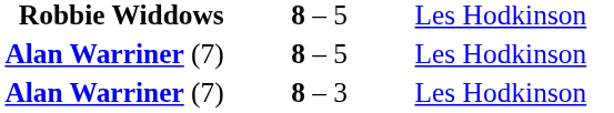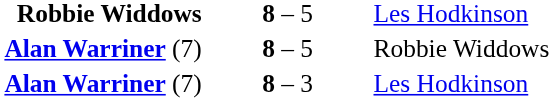 <table style="text-align:center">
 <tr>
 <th width=200></th>
 <th width=100></th>
 <th width=200></th>
 </tr>
 <tr>
 <td align=right><strong>Robbie Widdows</strong> </td>
 <td><strong>8</strong> – 5</td>
 <td align=left> <a href='#'>Les Hodkinson</a></td>
 </tr>
 <tr>
 <td align=right><strong><a href='#'>Alan Warriner</a></strong> (7) </td>
 <td><strong>8</strong> – 5</td>
-<td align=left> <a href='#'>Les Hodkinson</a></td>
+<td align=left> Robbie Widdows</td>
 </tr>
 <tr>
 <td align=right><strong><a href='#'>Alan Warriner</a></strong> (7) </td>
 <td><strong>8</strong> – 3</td>
 <td align=left> <a href='#'>Les Hodkinson</a></td>
 </tr>
 </table>
